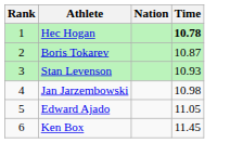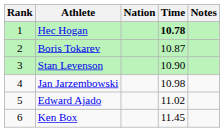 <table class="wikitable sortable" style="text-align:center">
 <tr>
 <th>Rank</th>
 <th>Athlete</th>
 <th>Nation</th>
 <th>Time</th>
+<th>Notes</th>
 </tr>
 <tr bgcolor=bbf3bb>
 <td>1</td>
 <td align=left><a href='#'>Hec Hogan</a></td>
 <td align=left></td>
 <td><strong>10.78</strong></td>
+<td></td>
 </tr>
 <tr bgcolor=bbf3bb>
 <td>2</td>
 <td align=left><a href='#'>Boris Tokarev</a></td>
 <td align=left></td>
 <td>10.87</td>
+<td></td>
 </tr>
 <tr bgcolor=bbf3bb>
 <td>3</td>
 <td align=left><a href='#'>Stan Levenson</a></td>
 <td align=left></td>
-<td>10.93</td>
+<td>10.90</td>
+<td></td>
 </tr>
 <tr>
 <td>4</td>
 <td align=left><a href='#'>Jan Jarzembowski</a></td>
 <td align=left></td>
 <td>10.98</td>
+<td></td>
 </tr>
 <tr>
 <td>5</td>
 <td align=left><a href='#'>Edward Ajado</a></td>
 <td align=left></td>
-<td>11.05</td>
+<td>11.02</td>
+<td></td>
 </tr>
 <tr>
 <td>6</td>
 <td align=left><a href='#'>Ken Box</a></td>
 <td align=left></td>
 <td>11.45</td>
+<td></td>
 </tr>
 </table>
